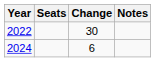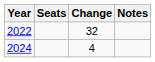 <table class="wikitable" style="font-size:95%;text-align:center;">
 <tr>
 <th>Year</th>
 <th>Seats</th>
 <th>Change</th>
 <th>Notes</th>
 </tr>
 <tr>
 <td><a href='#'>2022</a></td>
 <td></td>
-<td> 30</td>
+<td> 32</td>
 <td></td>
 </tr>
 <tr>
 <td><a href='#'>2024</a></td>
 <td></td>
-<td> 6</td>
+<td> 4</td>
 <td></td>
 </tr>
 </table>
